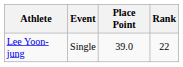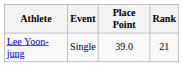 <table class=wikitable style="font-size:90%; text-align:center; width:40%">
 <tr>
 <th>Athlete</th>
 <th>Event</th>
 <th>Place Point</th>
 <th>Rank</th>
 </tr>
 <tr>
 <td align=left><a href='#'>Lee Yoon-jung</a></td>
 <td>Single</td>
 <td>39.0</td>
-<td>22</td>
+<td>21</td>
 </tr>
 </table>
